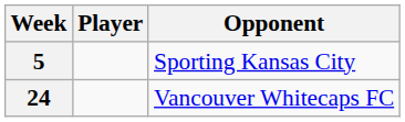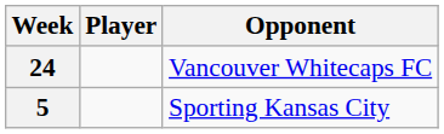 <table class="wikitable plainrowheaders sortable">
 <tr>
 <th scope=col>Week</th>
 <th scope=col>Player</th>
 <th scope=col>Opponent</th>
 </tr>
 <tr>
+<th align="center">24</th>
+<td></td>
+<td><a href='#'>Vancouver Whitecaps FC</a></td>
+</tr>
+<tr>
 <th align="center">5</th>
 <td></td>
 <td><a href='#'>Sporting Kansas City</a></td>
 </tr>
-<tr>
-<th align="center">24</th>
-<td></td>
-<td><a href='#'>Vancouver Whitecaps FC</a></td>
-</tr>
 </table>
